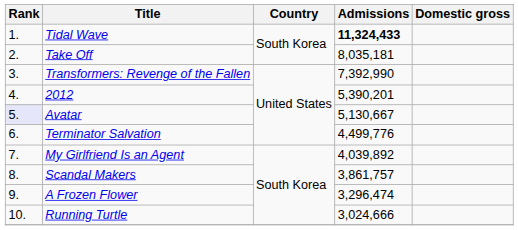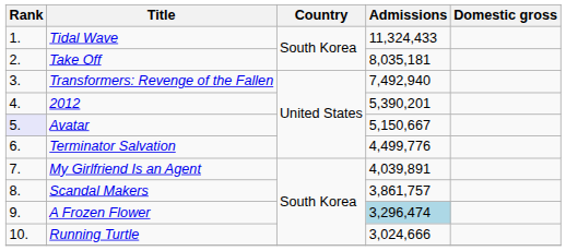 <table class="wikitable sortable" style="margin:auto; margin:auto;">
 <tr>
 <th>Rank</th>
 <th>Title</th>
 <th>Country</th>
 <th>Admissions</th>
 <th>Domestic gross</th>
 </tr>
 <tr>
 <td>1.</td>
 <td><em><a href='#'>Tidal Wave</a></em></td>
 <td rowspan=2>South Korea</td>
-<td><strong>11,324,433</strong></td>
+<td>11,324,433</td>
 <td></td>
 </tr>
 <tr>
 <td>2.</td>
 <td><em><a href='#'>Take Off</a></em></td>
 <td>8,035,181</td>
 <td></td>
 </tr>
 <tr>
 <td>3.</td>
 <td><em><a href='#'>Transformers: Revenge of the Fallen</a></em></td>
 <td rowspan=4>United States</td>
-<td>7,392,990</td>
+<td>7,492,940</td>
 <td></td>
 </tr>
 <tr>
 <td>4.</td>
 <td><em><a href='#'>2012</a></em></td>
 <td>5,390,201</td>
 <td></td>
 </tr>
 <tr>
 <td style="background: lavender;">5.</td>
 <td><em><a href='#'>Avatar</a></em></td>
-<td>5,130,667</td>
+<td>5,150,667</td>
 <td></td>
 </tr>
 <tr>
 <td>6.</td>
 <td><em><a href='#'>Terminator Salvation</a></em></td>
 <td>4,499,776</td>
 <td></td>
 </tr>
 <tr>
 <td>7.</td>
 <td><em><a href='#'>My Girlfriend Is an Agent</a></em></td>
 <td rowspan=4>South Korea</td>
-<td>4,039,892</td>
+<td>4,039,891</td>
 <td></td>
 </tr>
 <tr>
 <td>8.</td>
 <td><em><a href='#'>Scandal Makers</a></em></td>
 <td>3,861,757</td>
 <td></td>
 </tr>
 <tr>
 <td>9.</td>
 <td><em><a href='#'>A Frozen Flower</a></em></td>
-<td>3,296,474</td>
+<td style="background: lightblue;">3,296,474</td>
 <td></td>
 </tr>
 <tr>
 <td>10.</td>
 <td><em><a href='#'>Running Turtle</a></em></td>
 <td>3,024,666</td>
 <td></td>
 </tr>
 <tr>
 </tr>
 </table>
